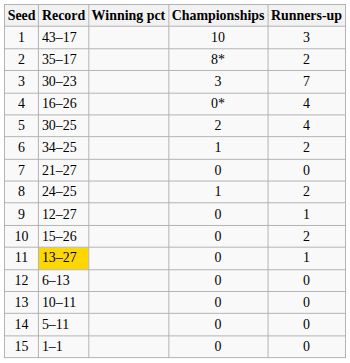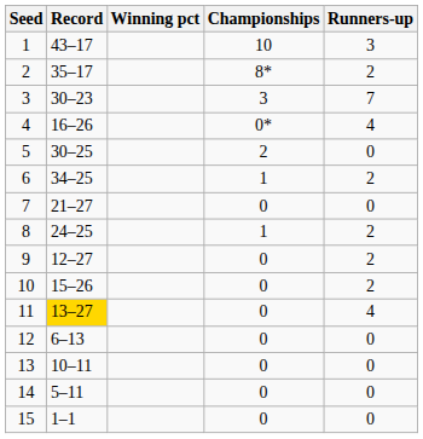 <table class="wikitable sortable" style="text-align:center">
 <tr>
 <th>Seed</th>
 <th>Record</th>
 <th>Winning pct</th>
 <th>Championships</th>
 <th>Runners-up</th>
 </tr>
 <tr>
 <td>1</td>
 <td align=left>43–17</td>
 <td></td>
 <td>10</td>
 <td>3</td>
 </tr>
 <tr>
 <td>2</td>
 <td align=left>35–17</td>
 <td></td>
 <td>8*</td>
 <td>2</td>
 </tr>
 <tr>
 <td>3</td>
 <td align=left>30–23</td>
 <td></td>
 <td>3</td>
 <td>7</td>
 </tr>
 <tr>
 <td>4</td>
 <td align=left>16–26</td>
 <td></td>
 <td>0*</td>
 <td>4</td>
 </tr>
 <tr>
 <td>5</td>
 <td align=left>30–25</td>
 <td></td>
 <td>2</td>
-<td>4</td>
+<td>0</td>
 </tr>
 <tr>
 <td>6</td>
 <td align=left>34–25</td>
 <td></td>
 <td>1</td>
 <td>2</td>
 </tr>
 <tr>
 <td>7</td>
 <td align=left>21–27</td>
 <td></td>
 <td>0</td>
 <td>0</td>
 </tr>
 <tr>
 <td>8</td>
 <td align=left>24–25</td>
 <td></td>
 <td>1</td>
 <td>2</td>
 </tr>
 <tr>
 <td>9</td>
 <td align=left>12–27</td>
 <td></td>
 <td>0</td>
-<td>1</td>
+<td>2</td>
 </tr>
 <tr>
 <td>10</td>
 <td align=left>15–26</td>
 <td></td>
 <td>0</td>
 <td>2</td>
 </tr>
 <tr>
 <td>11</td>
 <td align=left style="background: gold;">13–27</td>
 <td></td>
 <td>0</td>
-<td>1</td>
+<td>4</td>
 </tr>
 <tr>
 <td>12</td>
 <td align=left>6–13</td>
 <td></td>
 <td>0</td>
 <td>0</td>
 </tr>
 <tr>
 <td>13</td>
 <td align=left>10–11</td>
 <td></td>
 <td>0</td>
 <td>0</td>
 </tr>
 <tr>
 <td>14</td>
 <td align=left>5–11</td>
 <td></td>
 <td>0</td>
 <td>0</td>
 </tr>
 <tr>
 <td>15</td>
 <td align=left>1–1</td>
 <td></td>
 <td>0</td>
 <td>0</td>
 </tr>
 </table>
